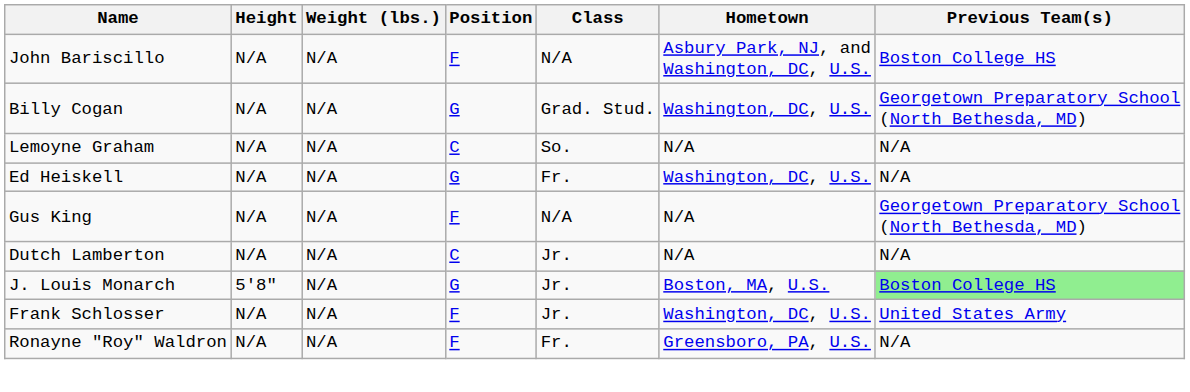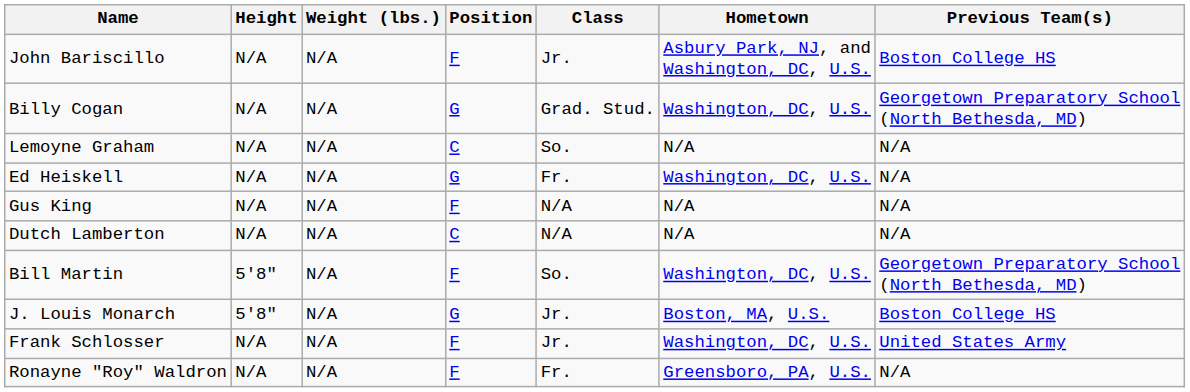 <table class="wikitable" style="font-size: 90%">
 <tr>
 <th>Name</th>
 <th>Height</th>
 <th>Weight (lbs.)</th>
 <th>Position</th>
 <th>Class</th>
 <th>Hometown</th>
 <th>Previous Team(s)</th>
 </tr>
 <tr>
 <td>John Bariscillo</td>
 <td>N/A</td>
 <td>N/A</td>
 <td><a href='#'>F</a></td>
-<td>N/A</td>
+<td>Jr.</td>
 <td><a href='#'>Asbury Park, NJ</a>, and<br><a href='#'>Washington, DC</a>, <a href='#'>U.S.</a></td>
 <td><a href='#'>Boston College HS</a></td>
 </tr>
 <tr>
 <td>Billy Cogan</td>
 <td>N/A</td>
 <td>N/A</td>
 <td><a href='#'>G</a></td>
 <td>Grad. Stud.</td>
 <td><a href='#'>Washington, DC</a>, <a href='#'>U.S.</a></td>
 <td><a href='#'>Georgetown Preparatory School</a><br>(<a href='#'>North Bethesda, MD</a>)</td>
 </tr>
 <tr>
 <td>Lemoyne Graham</td>
 <td>N/A</td>
 <td>N/A</td>
 <td><a href='#'>C</a></td>
 <td>So.</td>
 <td>N/A</td>
 <td>N/A</td>
 </tr>
 <tr>
 <td>Ed Heiskell</td>
 <td>N/A</td>
 <td>N/A</td>
 <td><a href='#'>G</a></td>
 <td>Fr.</td>
 <td><a href='#'>Washington, DC</a>, <a href='#'>U.S.</a></td>
 <td>N/A</td>
 </tr>
 <tr>
 <td>Gus King</td>
 <td>N/A</td>
 <td>N/A</td>
 <td><a href='#'>F</a></td>
 <td>N/A</td>
 <td>N/A</td>
-<td><a href='#'>Georgetown Preparatory School</a><br>(<a href='#'>North Bethesda, MD</a>)</td>
+<td>N/A</td>
 </tr>
 <tr>
 <td>Dutch Lamberton</td>
 <td>N/A</td>
 <td>N/A</td>
 <td><a href='#'>C</a></td>
-<td>Jr.</td>
 <td>N/A</td>
 <td>N/A</td>
+<td>N/A</td>
+</tr>
+<tr>
+<td>Bill Martin</td>
+<td>5'8"</td>
+<td>N/A</td>
+<td><a href='#'>F</a></td>
+<td>So.</td>
+<td><a href='#'>Washington, DC</a>, <a href='#'>U.S.</a></td>
+<td><a href='#'>Georgetown Preparatory School</a><br>(<a href='#'>North Bethesda, MD</a>)</td>
 </tr>
 <tr>
 <td>J. Louis Monarch</td>
 <td>5'8"</td>
 <td>N/A</td>
 <td><a href='#'>G</a></td>
 <td>Jr.</td>
 <td><a href='#'>Boston, MA</a>, <a href='#'>U.S.</a></td>
-<td style="background: lightgreen;"><a href='#'>Boston College HS</a></td>
+<td><a href='#'>Boston College HS</a></td>
 </tr>
 <tr>
 <td>Frank Schlosser</td>
 <td>N/A</td>
 <td>N/A</td>
 <td><a href='#'>F</a></td>
 <td>Jr.</td>
 <td><a href='#'>Washington, DC</a>, <a href='#'>U.S.</a></td>
 <td><a href='#'>United States Army</a></td>
 </tr>
 <tr>
 <td>Ronayne "Roy" Waldron</td>
 <td>N/A</td>
 <td>N/A</td>
 <td><a href='#'>F</a></td>
 <td>Fr.</td>
 <td><a href='#'>Greensboro, PA</a>, <a href='#'>U.S.</a></td>
 <td>N/A</td>
 </tr>
 </table>
